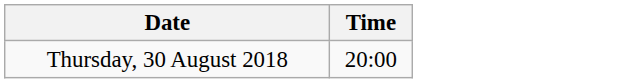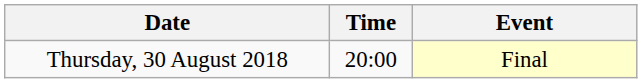 <table class = "wikitable" style="text-align:center;">
 <tr>
 <th width=220>Date</th>
 <th width=50>Time</th>
+<th width=150>Event</th>
 </tr>
 <tr>
 <td>Thursday, 30 August 2018</td>
 <td>20:00</td>
+<td bgcolor=ffffcc>Final</td>
 </tr>
 </table>
